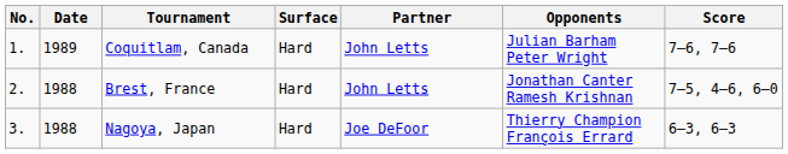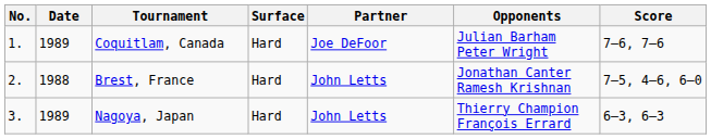 <table class="sortable wikitable" style=font-size:97%>
 <tr>
 <th style="width:25px">No.</th>
 <th style="width:50px">Date</th>
 <th style="width:150px">Tournament</th>
 <th style="width:50px">Surface</th>
 <th style="width:140px">Partner</th>
 <th style="width:140px">Opponents</th>
 <th style="width:100px" class="unsortable">Score</th>
 </tr>
 <tr>
 <td>1.</td>
 <td>1989</td>
 <td><a href='#'>Coquitlam</a>, Canada</td>
 <td>Hard</td>
-<td> <a href='#'>John Letts</a></td>
+<td> <a href='#'>Joe DeFoor</a></td>
 <td> <a href='#'>Julian Barham</a><br> <a href='#'>Peter Wright</a></td>
 <td>7–6, 7–6</td>
 </tr>
 <tr>
 <td>2.</td>
 <td>1988</td>
 <td><a href='#'>Brest</a>, France</td>
 <td>Hard</td>
 <td> <a href='#'>John Letts</a></td>
 <td> <a href='#'>Jonathan Canter</a><br> <a href='#'>Ramesh Krishnan</a></td>
 <td>7–5, 4–6, 6–0</td>
 </tr>
 <tr>
 <td>3.</td>
-<td>1988</td>
+<td>1989</td>
 <td><a href='#'>Nagoya</a>, Japan</td>
 <td>Hard</td>
-<td> <a href='#'>Joe DeFoor</a></td>
+<td> <a href='#'>John Letts</a></td>
 <td> <a href='#'>Thierry Champion</a><br> <a href='#'>François Errard</a></td>
 <td>6–3, 6–3</td>
 </tr>
 </table>
